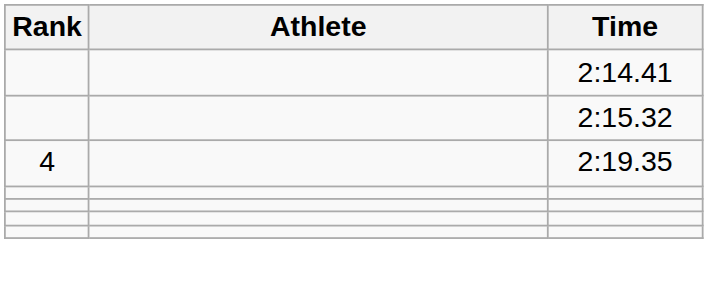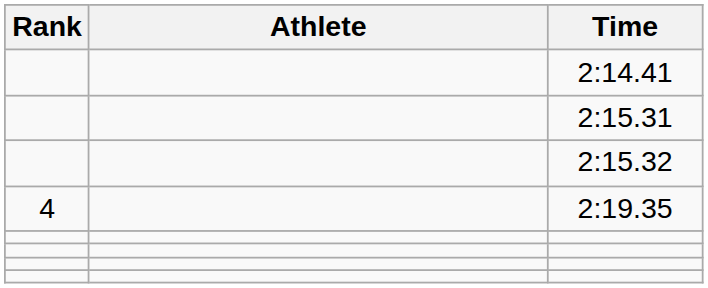 <table class=wikitable style="text-align:center">
 <tr>
 <th width=40>Rank</th>
 <th width=250>Athlete</th>
 <th width=80>Time</th>
 </tr>
 <tr>
 <td></td>
 <td align=left></td>
 <td>2:14.41</td>
+</tr>
+<tr>
+<td></td>
+<td align=left></td>
+<td>2:15.31</td>
 </tr>
 <tr>
 <td></td>
 <td align=left></td>
 <td>2:15.32</td>
 </tr>
 <tr>
 <td>4</td>
 <td align=left></td>
 <td>2:19.35</td>
 </tr>
 <tr>
 <td></td>
 <td align=left></td>
 <td></td>
 </tr>
 <tr>
 <td></td>
 <td align=left></td>
 <td></td>
 </tr>
 <tr>
 <td></td>
 <td align=left></td>
 <td></td>
 </tr>
 <tr>
 <td></td>
 <td align=left></td>
 <td></td>
 </tr>
 </table>
